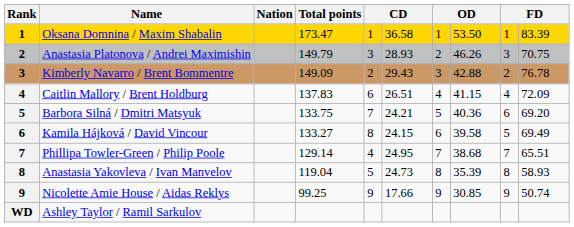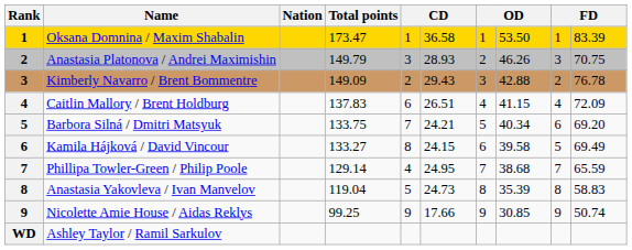 <table class="wikitable">
 <tr>
 <th>Rank</th>
 <th>Name</th>
 <th>Nation</th>
 <th>Total points</th>
 <th colspan="2" width="80px">CD</th>
 <th colspan="2" width="80px">OD</th>
 <th colspan="2" width="80px">FD</th>
 </tr>
 <tr bgcolor="gold">
 <td align="center"><strong>1</strong></td>
 <td><a href='#'>Oksana Domnina</a> / <a href='#'>Maxim Shabalin</a></td>
 <td></td>
 <td>173.47</td>
 <td>1</td>
 <td>36.58</td>
 <td>1</td>
 <td>53.50</td>
 <td>1</td>
 <td>83.39</td>
 </tr>
 <tr bgcolor="silver">
 <td align="center"><strong>2</strong></td>
 <td><a href='#'>Anastasia Platonova</a> / <a href='#'>Andrei Maximishin</a></td>
 <td></td>
 <td>149.79</td>
 <td>3</td>
 <td>28.93</td>
 <td>2</td>
 <td>46.26</td>
 <td>3</td>
 <td>70.75</td>
 </tr>
 <tr bgcolor="cc9966">
 <td align="center"><strong>3</strong></td>
 <td><a href='#'>Kimberly Navarro</a> / <a href='#'>Brent Bommentre</a></td>
 <td></td>
 <td>149.09</td>
 <td>2</td>
 <td>29.43</td>
 <td>3</td>
 <td>42.88</td>
 <td>2</td>
 <td>76.78</td>
 </tr>
 <tr>
 <th>4</th>
 <td><a href='#'>Caitlin Mallory</a> / <a href='#'>Brent Holdburg</a></td>
 <td></td>
 <td>137.83</td>
 <td>6</td>
 <td>26.51</td>
 <td>4</td>
 <td>41.15</td>
 <td>4</td>
 <td>72.09</td>
 </tr>
 <tr>
 <th>5</th>
 <td><a href='#'>Barbora Silná</a> / <a href='#'>Dmitri Matsyuk</a></td>
 <td></td>
 <td>133.75</td>
 <td>7</td>
 <td>24.21</td>
 <td>5</td>
-<td>40.36</td>
+<td>40.34</td>
 <td>6</td>
 <td>69.20</td>
 </tr>
 <tr>
 <th>6</th>
 <td><a href='#'>Kamila Hájková</a> / <a href='#'>David Vincour</a></td>
 <td></td>
 <td>133.27</td>
 <td>8</td>
 <td>24.15</td>
 <td>6</td>
 <td>39.58</td>
 <td>5</td>
 <td>69.49</td>
 </tr>
 <tr>
 <th>7</th>
 <td><a href='#'>Phillipa Towler-Green</a> / <a href='#'>Philip Poole</a></td>
 <td></td>
 <td>129.14</td>
 <td>4</td>
 <td>24.95</td>
 <td>7</td>
 <td>38.68</td>
 <td>7</td>
-<td>65.51</td>
+<td>65.59</td>
 </tr>
 <tr>
 <th>8</th>
 <td><a href='#'>Anastasia Yakovleva</a> / <a href='#'>Ivan Manvelov</a></td>
 <td></td>
 <td>119.04</td>
 <td>5</td>
 <td>24.73</td>
 <td>8</td>
 <td>35.39</td>
 <td>8</td>
-<td>58.93</td>
+<td>58.83</td>
 </tr>
 <tr>
 <th>9</th>
 <td><a href='#'>Nicolette Amie House</a> / <a href='#'>Aidas Reklys</a></td>
 <td></td>
 <td>99.25</td>
 <td>9</td>
 <td>17.66</td>
 <td>9</td>
 <td>30.85</td>
 <td>9</td>
 <td>50.74</td>
 </tr>
 <tr>
 <th>WD</th>
 <td><a href='#'>Ashley Taylor</a> / <a href='#'>Ramil Sarkulov</a></td>
 <td></td>
 <td></td>
 <td></td>
 <td></td>
 <td></td>
 <td></td>
 <td></td>
 <td></td>
 </tr>
 </table>
